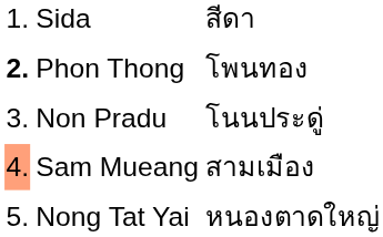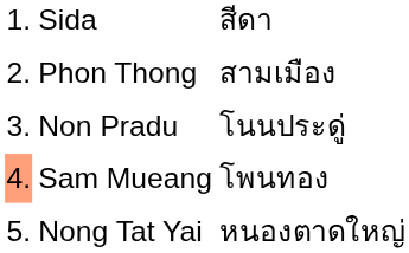 <table>
 <tr>
 <td>1.</td>
 <td>Sida</td>
 <td>สีดา</td>
 <td></td>
 </tr>
 <tr>
-<td><strong>2.</strong></td>
+<td>2.</td>
 <td>Phon Thong</td>
-<td>โพนทอง</td>
+<td>สามเมือง</td>
 <td></td>
 </tr>
 <tr>
 <td>3.</td>
 <td>Non Pradu</td>
 <td>โนนประดู่</td>
 <td></td>
 </tr>
 <tr>
 <td style="background: lightsalmon;">4.</td>
 <td>Sam Mueang</td>
-<td>สามเมือง</td>
+<td>โพนทอง</td>
 <td></td>
 </tr>
 <tr>
 <td>5.</td>
 <td>Nong Tat Yai</td>
 <td>หนองตาดใหญ่</td>
 <td></td>
 </tr>
 </table>
